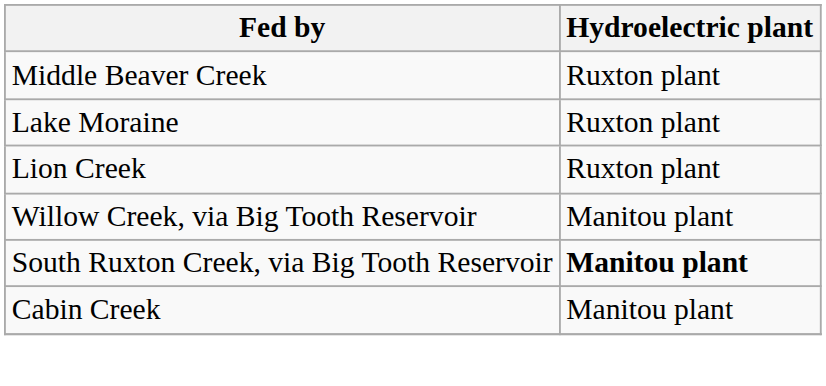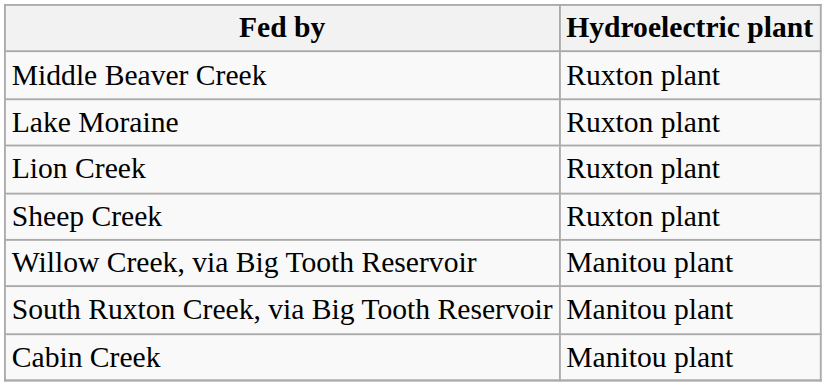 <table class="wikitable">
 <tr>
 <th>Fed by</th>
 <th>Hydroelectric plant</th>
 </tr>
 <tr>
 <td>Middle Beaver Creek</td>
 <td>Ruxton plant</td>
 </tr>
 <tr>
 <td>Lake Moraine</td>
 <td>Ruxton plant</td>
 </tr>
 <tr>
 <td>Lion Creek</td>
 <td>Ruxton plant</td>
 </tr>
 <tr>
+<td>Sheep Creek</td>
+<td>Ruxton plant</td>
+</tr>
+<tr>
 <td>Willow Creek, via Big Tooth Reservoir</td>
 <td>Manitou plant</td>
 </tr>
 <tr>
 <td>South Ruxton Creek, via Big Tooth Reservoir</td>
-<td><strong>Manitou plant</strong></td>
+<td>Manitou plant</td>
 </tr>
 <tr>
 <td>Cabin Creek</td>
 <td>Manitou plant</td>
 </tr>
 <tr>
 </tr>
 </table>
